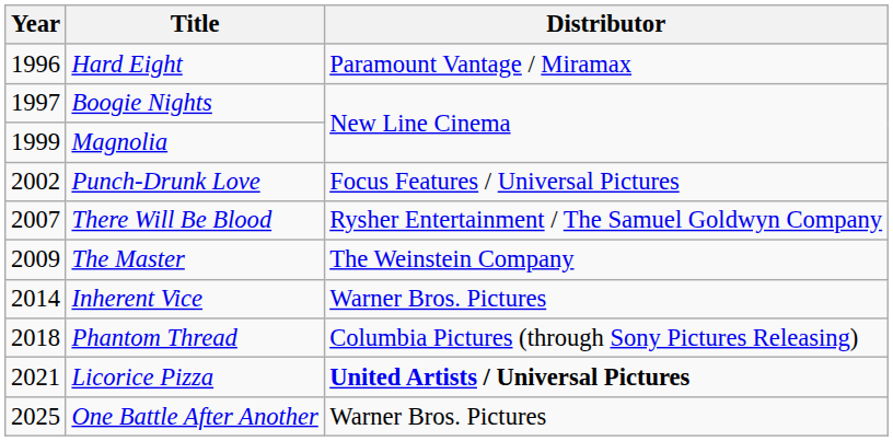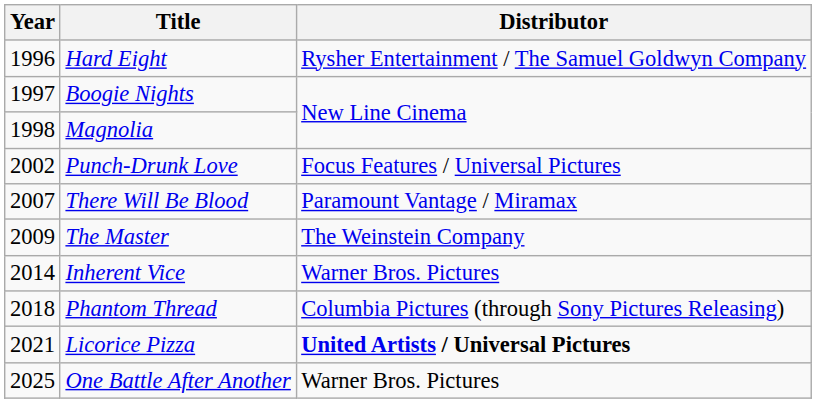 <table class="wikitable">
 <tr>
 <th>Year</th>
 <th>Title</th>
 <th>Distributor</th>
 </tr>
 <tr>
 <td>1996</td>
 <td><em><a href='#'>Hard Eight</a></em></td>
-<td><a href='#'>Paramount Vantage</a> / <a href='#'>Miramax</a></td>
+<td><a href='#'>Rysher Entertainment</a> / <a href='#'>The Samuel Goldwyn Company</a></td>
 </tr>
 <tr>
 <td>1997</td>
 <td><em><a href='#'>Boogie Nights</a></em></td>
 <td rowspan="2"><a href='#'>New Line Cinema</a></td>
 </tr>
 <tr>
-<td>1999</td>
+<td>1998</td>
 <td><em><a href='#'>Magnolia</a></em></td>
 </tr>
 <tr>
 <td>2002</td>
 <td><em><a href='#'>Punch-Drunk Love</a></em></td>
 <td><a href='#'>Focus Features</a> / <a href='#'>Universal Pictures</a></td>
 </tr>
 <tr>
 <td>2007</td>
 <td><em><a href='#'>There Will Be Blood</a></em></td>
-<td><a href='#'>Rysher Entertainment</a> / <a href='#'>The Samuel Goldwyn Company</a></td>
+<td><a href='#'>Paramount Vantage</a> / <a href='#'>Miramax</a></td>
 </tr>
 <tr>
 <td>2009</td>
 <td><em><a href='#'>The Master</a></em></td>
 <td><a href='#'>The Weinstein Company</a></td>
 </tr>
 <tr>
 <td>2014</td>
 <td><em><a href='#'>Inherent Vice</a></em></td>
 <td><a href='#'>Warner Bros. Pictures</a></td>
 </tr>
 <tr>
 <td>2018</td>
 <td><em><a href='#'>Phantom Thread</a></em></td>
 <td><a href='#'>Columbia Pictures</a> (through <a href='#'>Sony Pictures Releasing</a>)</td>
 </tr>
 <tr>
 <td>2021</td>
 <td><em><a href='#'>Licorice Pizza</a></em></td>
 <td><strong><a href='#'>United Artists</a> / Universal Pictures</strong></td>
 </tr>
 <tr>
 <td>2025</td>
 <td><em><a href='#'>One Battle After Another</a></em></td>
 <td>Warner Bros. Pictures</td>
 </tr>
 </table>
